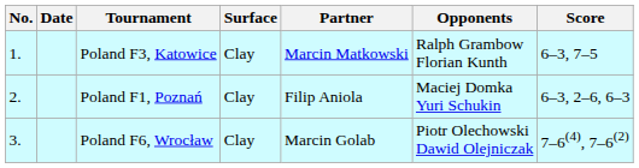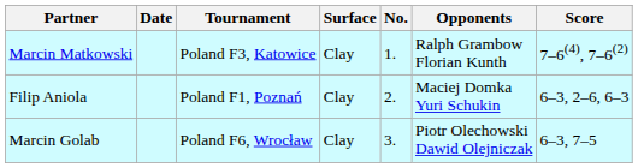 <table class="sortable wikitable">
 <tr>
-<th>No.</th>
+<th>Partner</th>
 <th>Date</th>
 <th>Tournament</th>
 <th>Surface</th>
-<th>Partner</th>
+<th>No.</th>
 <th>Opponents</th>
 <th class="unsortable">Score</th>
 </tr>
 <tr style="background:#cffcff;">
-<td>1.</td>
+<td> <a href='#'>Marcin Matkowski</a></td>
 <td></td>
 <td>Poland F3, <a href='#'>Katowice</a></td>
 <td>Clay</td>
-<td> <a href='#'>Marcin Matkowski</a></td>
+<td>1.</td>
 <td> Ralph Grambow <br>  Florian Kunth</td>
-<td>6–3, 7–5</td>
+<td>7–6<sup>(4)</sup>, 7–6<sup>(2)</sup></td>
 </tr>
 <tr style="background:#cffcff;">
-<td>2.</td>
+<td> Filip Aniola</td>
 <td></td>
 <td>Poland F1, <a href='#'>Poznań</a></td>
 <td>Clay</td>
-<td> Filip Aniola</td>
+<td>2.</td>
 <td> Maciej Domka <br>  <a href='#'>Yuri Schukin</a></td>
 <td>6–3, 2–6, 6–3</td>
 </tr>
 <tr style="background:#cffcff;">
-<td>3.</td>
+<td> Marcin Golab</td>
 <td></td>
 <td>Poland F6, <a href='#'>Wrocław</a></td>
 <td>Clay</td>
-<td> Marcin Golab</td>
+<td>3.</td>
 <td> Piotr Olechowski <br>  <a href='#'>Dawid Olejniczak</a></td>
-<td>7–6<sup>(4)</sup>, 7–6<sup>(2)</sup></td>
+<td>6–3, 7–5</td>
 </tr>
 </table>
